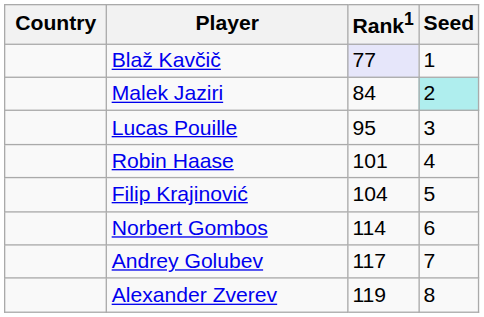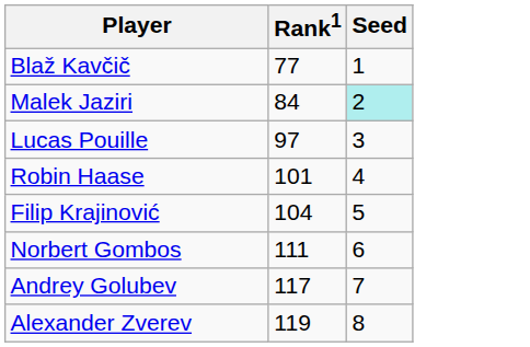 <table class="sortable wikitable">
 <tr>
-<th width="70">Country</th>
 <th width="175">Player</th>
 <th>Rank<sup>1</sup></th>
 <th>Seed</th>
 </tr>
 <tr>
-<td></td>
 <td><a href='#'>Blaž Kavčič</a></td>
-<td style="background: lavender;">77</td>
+<td>77</td>
 <td>1</td>
 </tr>
 <tr>
-<td></td>
 <td><a href='#'>Malek Jaziri</a></td>
 <td>84</td>
 <td style="background: paleturquoise;">2</td>
 </tr>
 <tr>
-<td></td>
 <td><a href='#'>Lucas Pouille</a></td>
-<td>95</td>
+<td>97</td>
 <td>3</td>
 </tr>
 <tr>
-<td></td>
 <td><a href='#'>Robin Haase</a></td>
 <td>101</td>
 <td>4</td>
 </tr>
 <tr>
-<td></td>
 <td><a href='#'>Filip Krajinović</a></td>
 <td>104</td>
 <td>5</td>
 </tr>
 <tr>
-<td></td>
 <td><a href='#'>Norbert Gombos</a></td>
-<td>114</td>
+<td>111</td>
 <td>6</td>
 </tr>
 <tr>
-<td></td>
 <td><a href='#'>Andrey Golubev</a></td>
 <td>117</td>
 <td>7</td>
 </tr>
 <tr>
-<td></td>
 <td><a href='#'>Alexander Zverev</a></td>
 <td>119</td>
 <td>8</td>
 </tr>
 </table>
